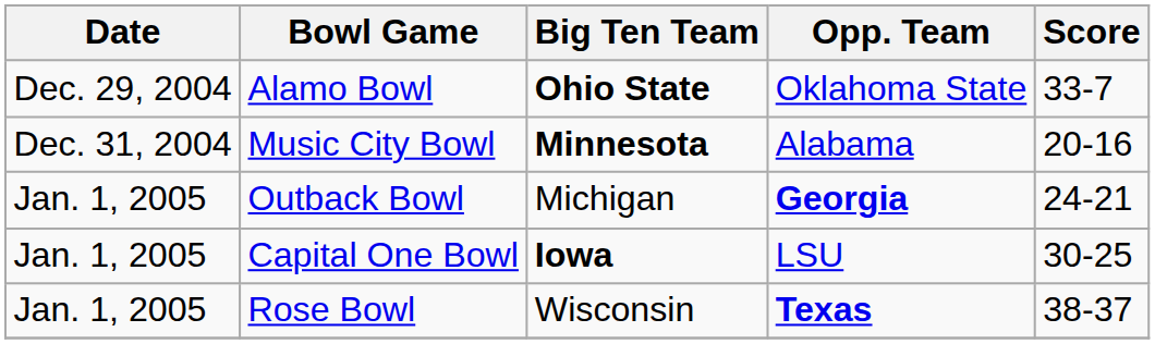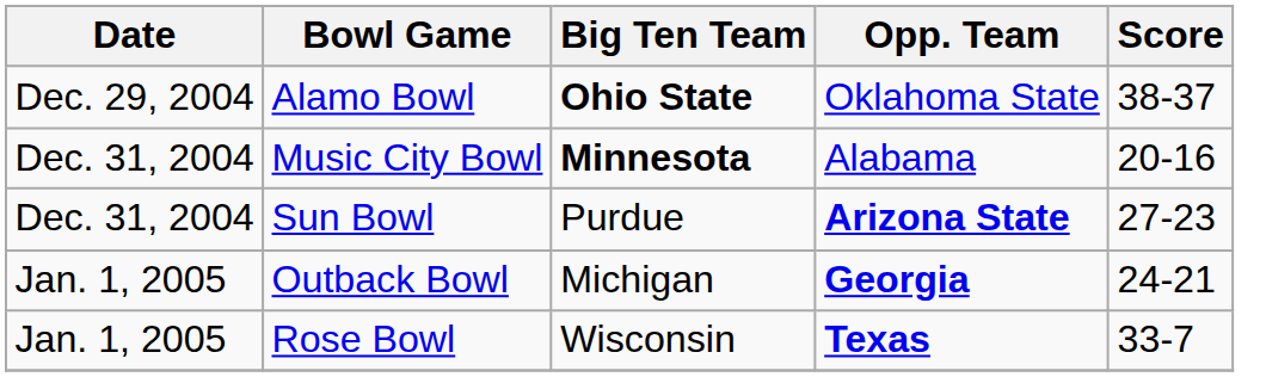 <table class="wikitable">
 <tr>
 <th align="center">Date</th>
 <th align="center">Bowl Game</th>
 <th align="center">Big Ten Team</th>
 <th align="center">Opp. Team</th>
 <th align="center">Score</th>
 </tr>
 <tr>
 <td>Dec. 29, 2004</td>
 <td><a href='#'>Alamo Bowl</a></td>
 <td><strong>Ohio State</strong></td>
 <td><a href='#'>Oklahoma State</a></td>
-<td>33-7</td>
+<td>38-37</td>
 </tr>
 <tr>
 <td>Dec. 31, 2004</td>
 <td><a href='#'>Music City Bowl</a></td>
 <td><strong>Minnesota</strong></td>
 <td><a href='#'>Alabama</a></td>
 <td>20-16</td>
+</tr>
+<tr>
+<td>Dec. 31, 2004</td>
+<td><a href='#'>Sun Bowl</a></td>
+<td>Purdue</td>
+<td><strong><a href='#'>Arizona State</a></strong></td>
+<td>27-23</td>
 </tr>
 <tr>
 <td>Jan. 1, 2005</td>
 <td><a href='#'>Outback Bowl</a></td>
 <td>Michigan</td>
 <td><strong><a href='#'>Georgia</a></strong></td>
 <td>24-21</td>
 </tr>
 <tr>
 <td>Jan. 1, 2005</td>
-<td><a href='#'>Capital One Bowl</a></td>
-<td><strong>Iowa</strong></td>
-<td><a href='#'>LSU</a></td>
-<td>30-25</td>
-</tr>
-<tr>
-<td>Jan. 1, 2005</td>
 <td><a href='#'>Rose Bowl</a></td>
 <td>Wisconsin</td>
 <td><strong><a href='#'>Texas</a></strong></td>
-<td>38-37</td>
+<td>33-7</td>
 </tr>
 <tr>
 </tr>
 </table>
